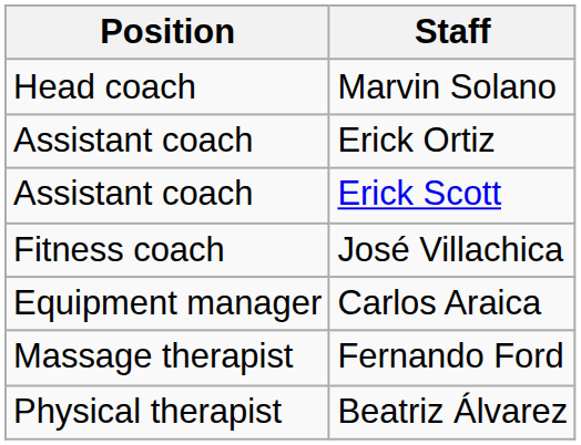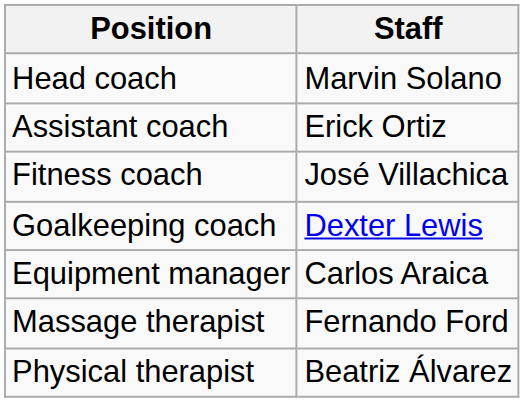 <table class="wikitable">
 <tr>
 <th>Position</th>
 <th>Staff</th>
 </tr>
 <tr>
 <td>Head coach</td>
 <td> Marvin Solano</td>
 </tr>
 <tr>
 <td>Assistant coach</td>
 <td> Erick Ortiz</td>
 </tr>
 <tr>
-<td>Assistant coach</td>
-<td> <a href='#'>Erick Scott</a></td>
+<td>Fitness coach</td>
+<td> José Villachica</td>
 </tr>
 <tr>
-<td>Fitness coach</td>
-<td> José Villachica</td>
+<td>Goalkeeping coach</td>
+<td> <a href='#'>Dexter Lewis</a></td>
 </tr>
 <tr>
 <td>Equipment manager</td>
 <td> Carlos Araica</td>
 </tr>
 <tr>
 <td>Massage therapist</td>
 <td> Fernando Ford</td>
 </tr>
 <tr>
 <td>Physical therapist</td>
 <td> Beatriz Álvarez</td>
 </tr>
 </table>
